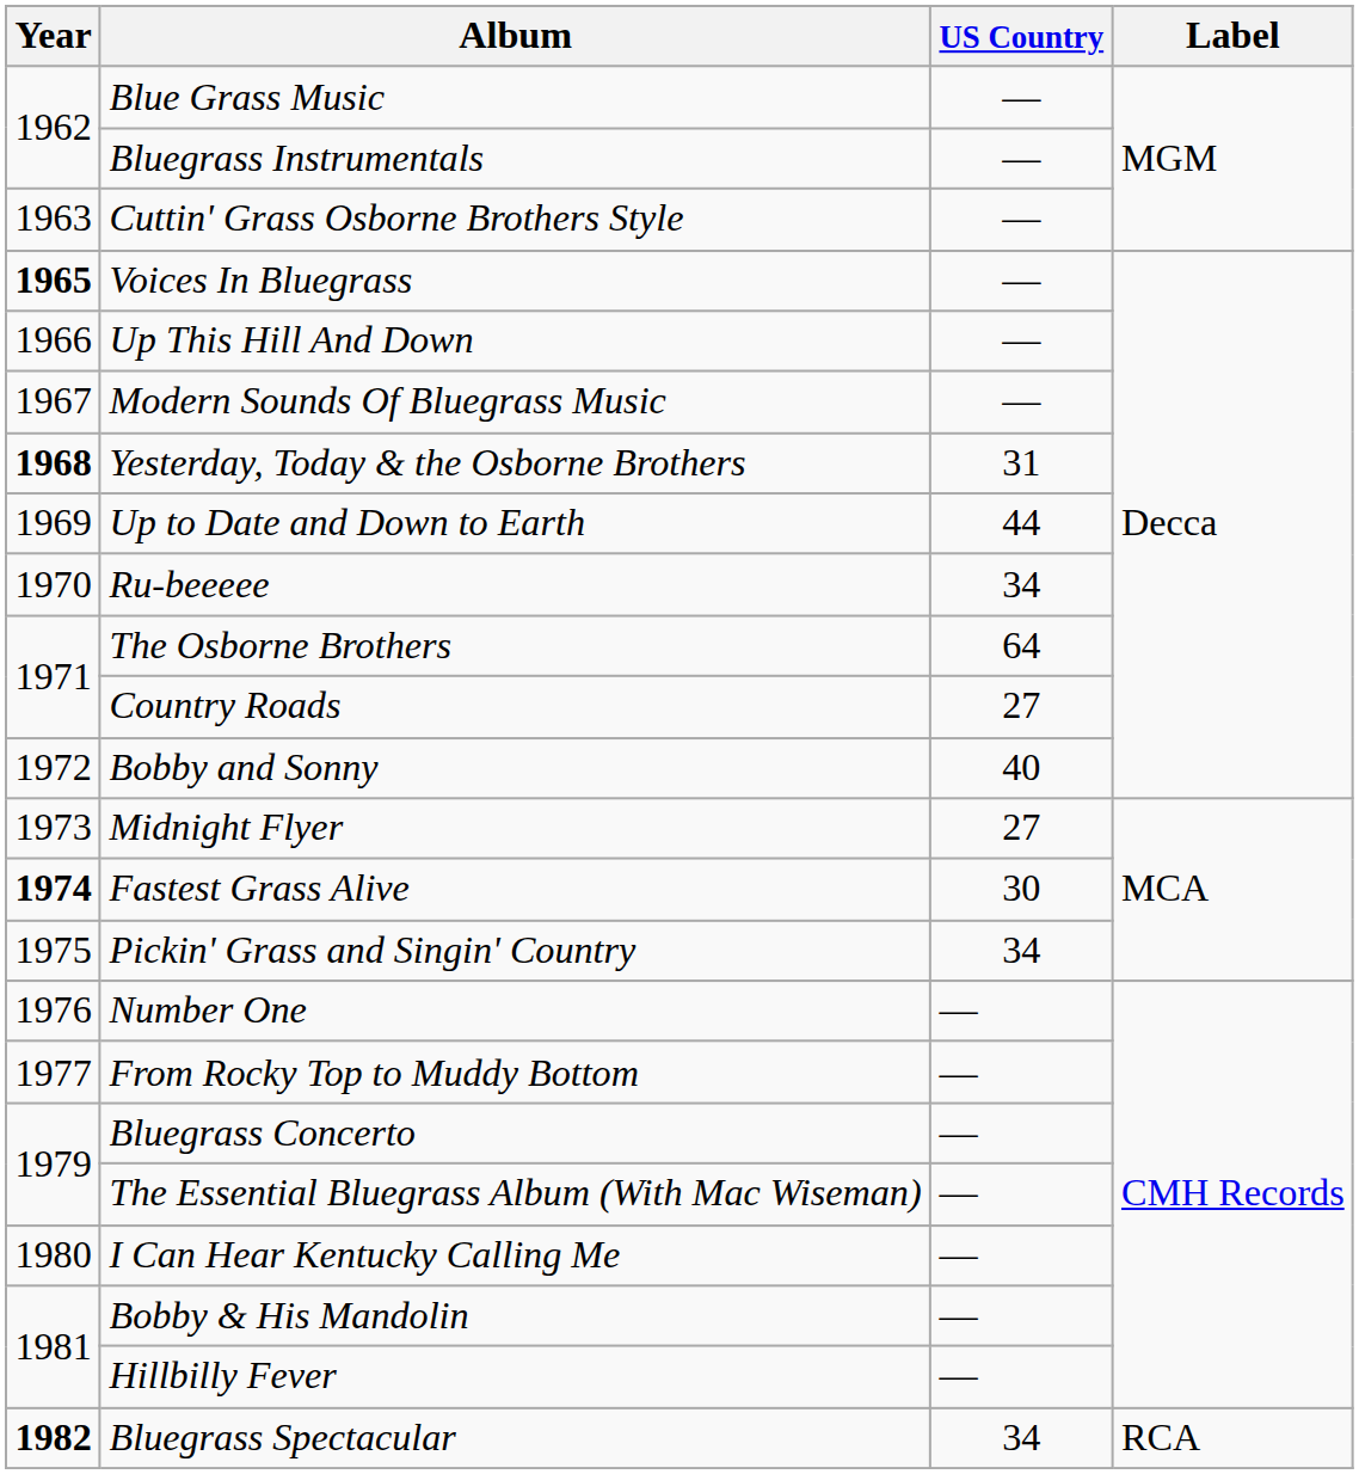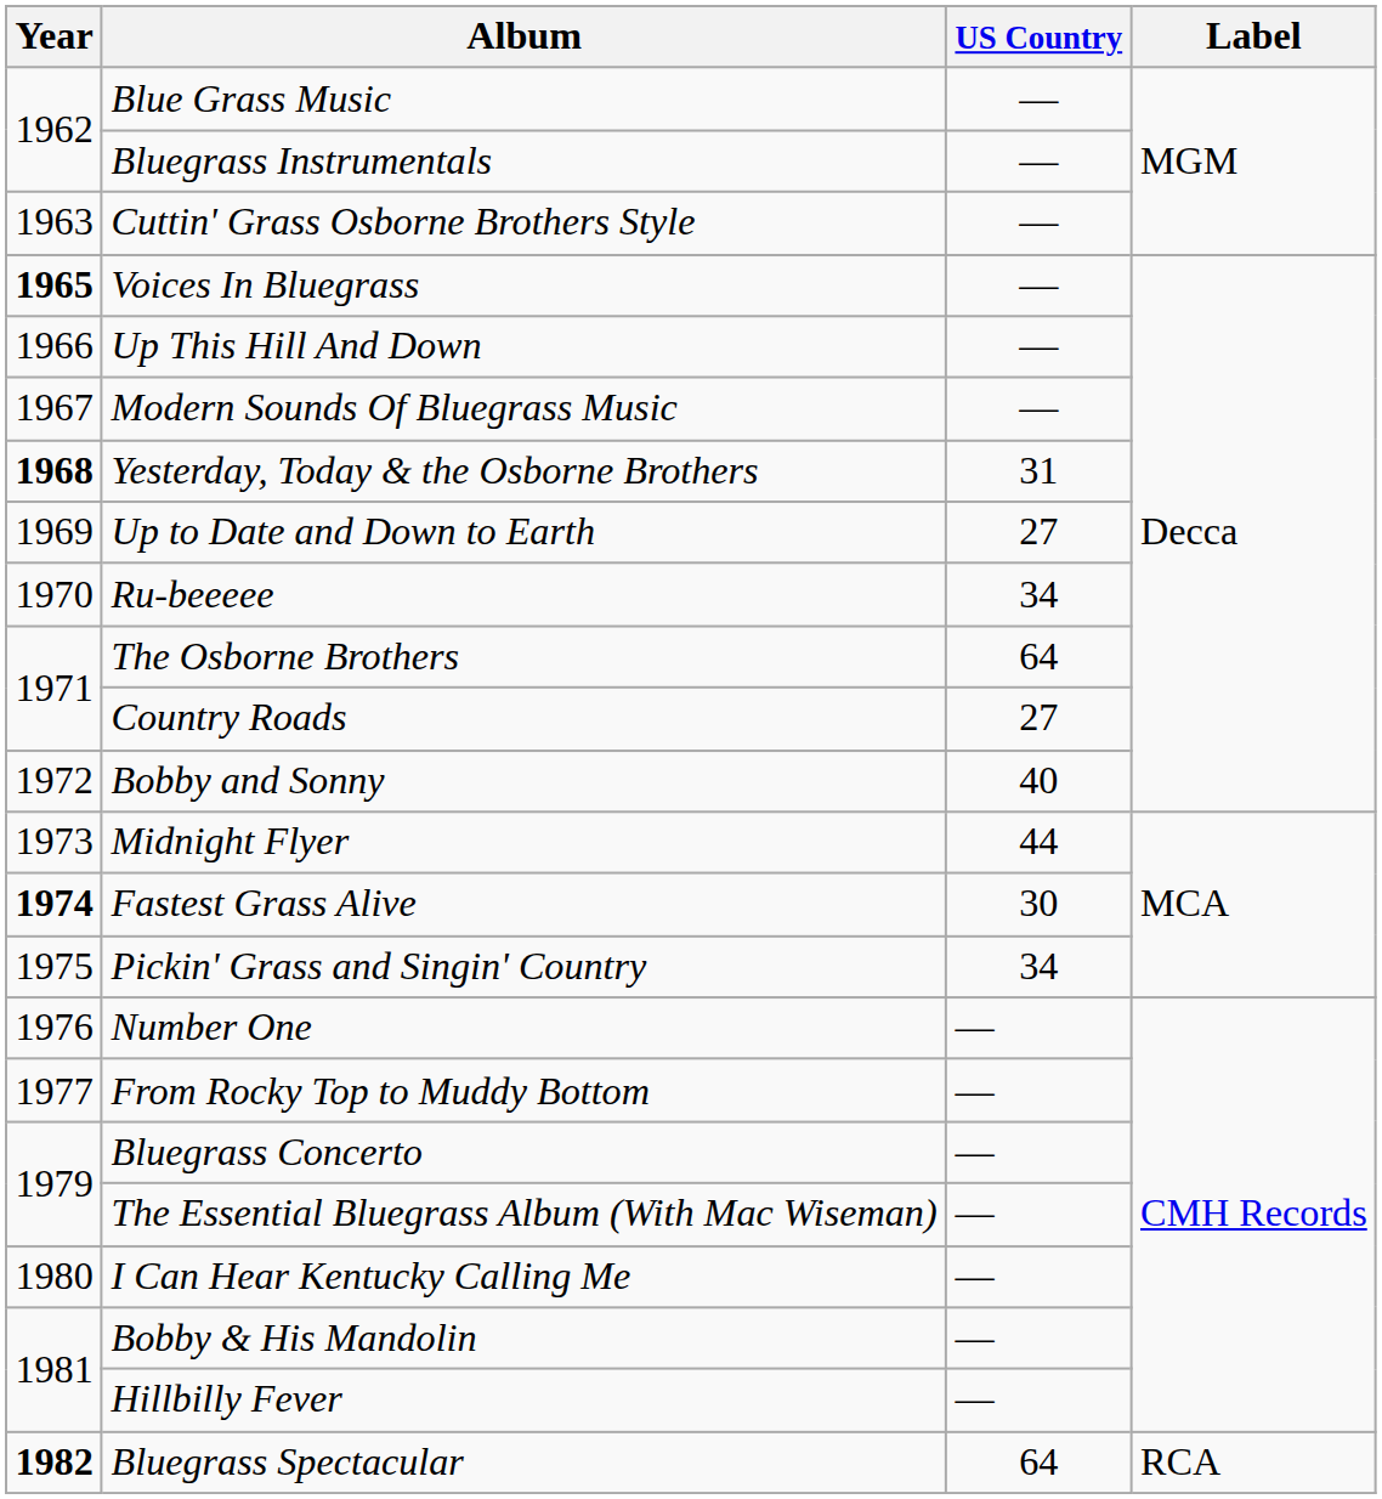 <table class="wikitable">
 <tr>
 <th>Year</th>
 <th>Album</th>
 <th><small><a href='#'>US Country</a></small></th>
 <th>Label</th>
 </tr>
 <tr>
 <td rowspan="2">1962</td>
 <td><em>Blue Grass Music</em></td>
 <td align="center">—</td>
 <td rowspan="3">MGM</td>
 </tr>
 <tr>
 <td><em>Bluegrass Instrumentals</em></td>
 <td align="center">—</td>
 </tr>
 <tr>
 <td>1963</td>
 <td><em>Cuttin' Grass Osborne Brothers Style</em></td>
 <td align="center">—</td>
 </tr>
 <tr>
 <td><strong>1965</strong></td>
 <td><em>Voices In Bluegrass</em></td>
 <td align="center">—</td>
 <td rowspan="9">Decca</td>
 </tr>
 <tr>
 <td>1966</td>
 <td><em>Up This Hill And Down</em></td>
 <td align="center">—</td>
 </tr>
 <tr>
 <td>1967</td>
 <td><em>Modern Sounds Of Bluegrass Music</em></td>
 <td align="center">—</td>
 </tr>
 <tr>
 <td><strong>1968</strong></td>
 <td><em>Yesterday, Today & the Osborne Brothers</em></td>
 <td align="center">31</td>
 </tr>
 <tr>
 <td>1969</td>
 <td><em>Up to Date and Down to Earth</em></td>
-<td align="center">44</td>
+<td align="center">27</td>
 </tr>
 <tr>
 <td>1970</td>
 <td><em>Ru-beeeee</em></td>
 <td align="center">34</td>
 </tr>
 <tr>
 <td rowspan="2">1971</td>
 <td><em>The Osborne Brothers</em></td>
 <td align="center">64</td>
 </tr>
 <tr>
 <td><em>Country Roads</em></td>
 <td align="center">27</td>
 </tr>
 <tr>
 <td>1972</td>
 <td><em>Bobby and Sonny</em></td>
 <td align="center">40</td>
 </tr>
 <tr>
 <td>1973</td>
 <td><em>Midnight Flyer</em></td>
-<td align="center">27</td>
+<td align="center">44</td>
 <td rowspan="3">MCA</td>
 </tr>
 <tr>
 <td><strong>1974</strong></td>
 <td><em>Fastest Grass Alive</em></td>
 <td align="center">30</td>
 </tr>
 <tr>
 <td>1975</td>
 <td><em>Pickin' Grass and Singin' Country</em></td>
 <td align="center">34</td>
 </tr>
 <tr>
 <td>1976</td>
 <td><em>Number One</em></td>
 <td>—</td>
 <td rowspan="7"><a href='#'>CMH Records</a></td>
 </tr>
 <tr>
 <td>1977</td>
 <td><em>From Rocky Top to Muddy Bottom</em></td>
 <td>—</td>
 </tr>
 <tr>
 <td rowspan="2">1979</td>
 <td><em>Bluegrass Concerto</em></td>
 <td>—</td>
 </tr>
 <tr>
 <td><em>The Essential Bluegrass Album (With Mac Wiseman)</em></td>
 <td>—</td>
 </tr>
 <tr>
 <td>1980</td>
 <td><em>I Can Hear Kentucky Calling Me</em></td>
 <td>—</td>
 </tr>
 <tr>
 <td rowspan="2">1981</td>
 <td><em>Bobby & His Mandolin</em></td>
 <td>—</td>
 </tr>
 <tr>
 <td><em>Hillbilly Fever</em></td>
 <td>—</td>
 </tr>
 <tr>
 <td><strong>1982</strong></td>
 <td><em>Bluegrass Spectacular</em></td>
-<td align="center">34</td>
+<td align="center">64</td>
 <td>RCA</td>
 </tr>
 </table>
